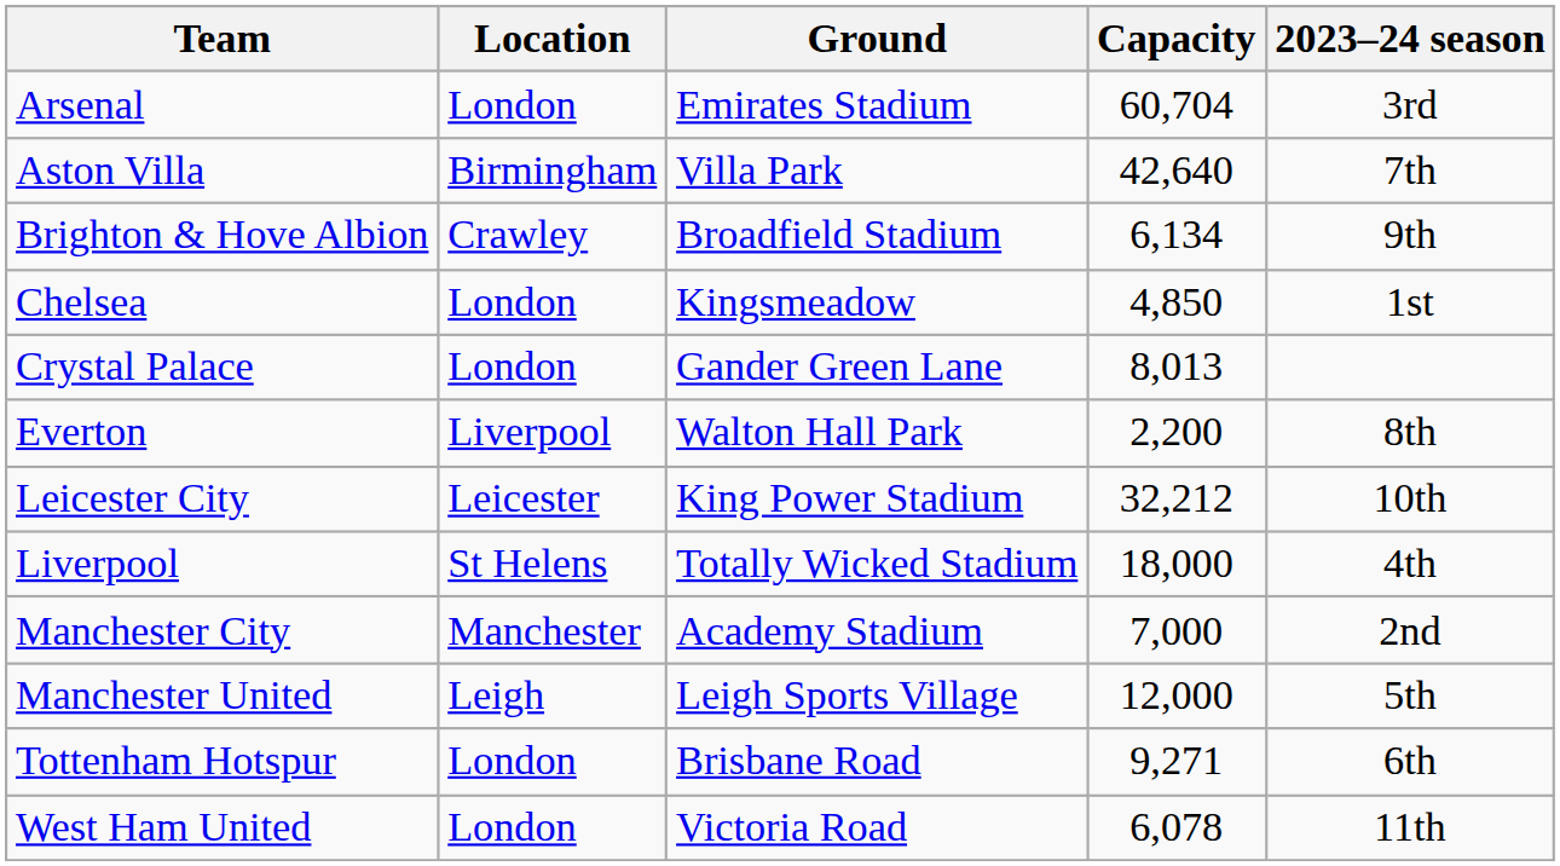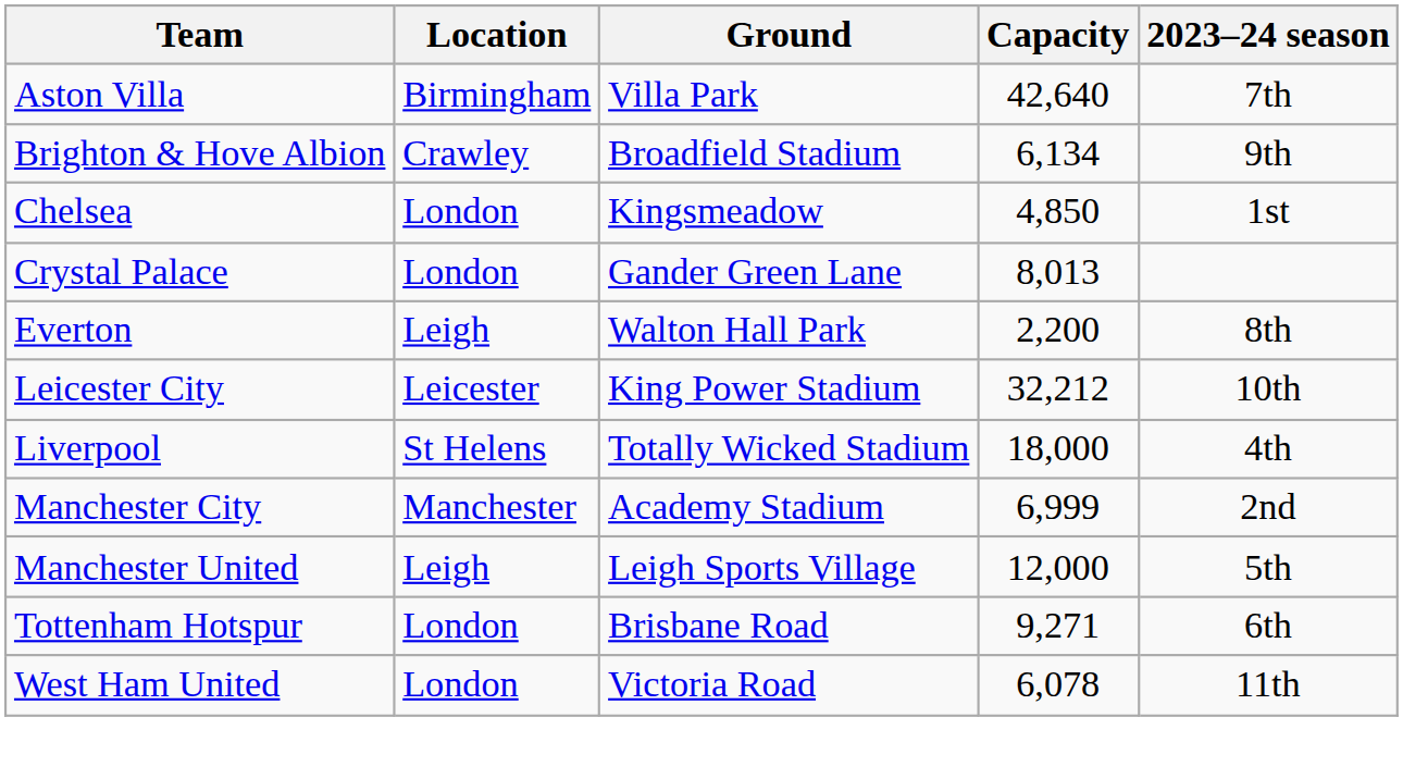 <table class="wikitable sortable">
 <tr>
 <th>Team</th>
 <th>Location</th>
 <th>Ground</th>
 <th>Capacity</th>
 <th data-sort-type=number>2023–24 season</th>
-</tr>
-<tr>
-<td><a href='#'>Arsenal</a></td>
-<td><a href='#'>London</a> </td>
-<td><a href='#'>Emirates Stadium</a></td>
-<td style="text-align:center">60,704</td>
-<td style="text-align:center">3rd</td>
 </tr>
 <tr>
 <td><a href='#'>Aston Villa</a></td>
 <td><a href='#'>Birmingham</a> </td>
 <td><a href='#'>Villa Park</a></td>
 <td style="text-align:center">42,640</td>
 <td style="text-align:center">7th</td>
 </tr>
 <tr>
 <td><a href='#'>Brighton & Hove Albion</a></td>
 <td><a href='#'>Crawley</a></td>
 <td><a href='#'>Broadfield Stadium</a></td>
 <td style="text-align:center">6,134</td>
 <td style="text-align:center">9th</td>
 </tr>
 <tr>
 <td><a href='#'>Chelsea</a></td>
 <td><a href='#'>London</a> </td>
 <td><a href='#'>Kingsmeadow</a></td>
 <td style="text-align:center">4,850</td>
 <td style="text-align:center">1st</td>
 </tr>
 <tr>
 <td><a href='#'>Crystal Palace</a></td>
 <td><a href='#'>London</a> </td>
 <td><a href='#'>Gander Green Lane</a></td>
 <td style="text-align:center">8,013</td>
 <td style="text-align:center"></td>
 </tr>
 <tr>
 <td><a href='#'>Everton</a></td>
-<td><a href='#'>Liverpool</a> </td>
+<td><a href='#'>Leigh</a></td>
 <td><a href='#'>Walton Hall Park</a></td>
 <td style="text-align:center">2,200</td>
 <td style="text-align:center">8th</td>
 </tr>
 <tr>
 <td><a href='#'>Leicester City</a></td>
 <td><a href='#'>Leicester</a></td>
 <td><a href='#'>King Power Stadium</a></td>
 <td style="text-align:center">32,212</td>
 <td style="text-align:center">10th</td>
 </tr>
 <tr>
 <td><a href='#'>Liverpool</a></td>
 <td><a href='#'>St Helens</a></td>
 <td><a href='#'>Totally Wicked Stadium</a></td>
 <td style="text-align:center">18,000</td>
 <td style="text-align:center">4th</td>
 </tr>
 <tr>
 <td><a href='#'>Manchester City</a></td>
 <td><a href='#'>Manchester</a> </td>
 <td><a href='#'>Academy Stadium</a></td>
-<td style="text-align:center">7,000</td>
+<td style="text-align:center">6,999</td>
 <td style="text-align:center">2nd</td>
 </tr>
 <tr>
 <td><a href='#'>Manchester United</a></td>
 <td><a href='#'>Leigh</a></td>
 <td><a href='#'>Leigh Sports Village</a></td>
 <td style="text-align:center">12,000</td>
 <td style="text-align:center">5th</td>
 </tr>
 <tr>
 <td><a href='#'>Tottenham Hotspur</a></td>
 <td><a href='#'>London</a> </td>
 <td><a href='#'>Brisbane Road</a></td>
 <td style="text-align:center">9,271</td>
 <td style="text-align:center">6th</td>
 </tr>
 <tr>
 <td><a href='#'>West Ham United</a></td>
 <td><a href='#'>London</a> </td>
 <td><a href='#'>Victoria Road</a></td>
 <td style="text-align:center">6,078</td>
 <td style="text-align:center">11th</td>
 </tr>
 </table>
